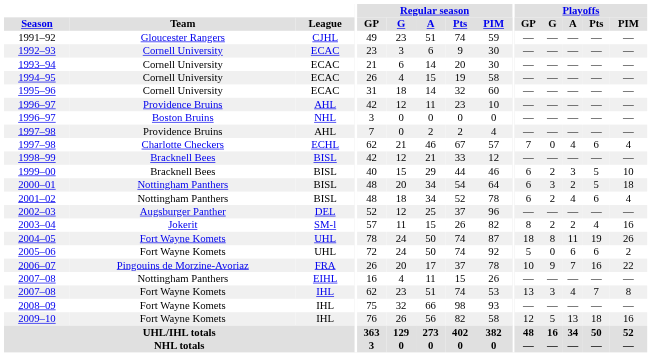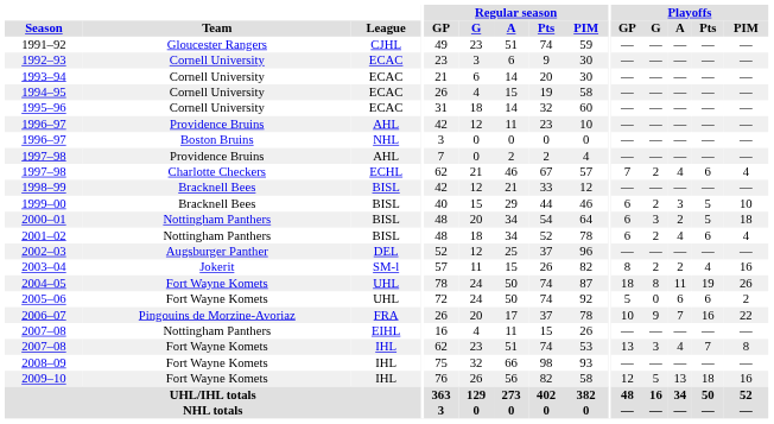 <table border="0" cellpadding="1" cellspacing="0" style="text-align:center; width:60em">
 <tr bgcolor="#e0e0e0">
 <th colspan="3" bgcolor="#ffffff"></th>
 <th rowspan="100" bgcolor="#ffffff"></th>
 <th colspan="5"><a href='#'>Regular season</a></th>
 <th rowspan="100" bgcolor="#ffffff"></th>
 <th colspan="5"><a href='#'>Playoffs</a></th>
 </tr>
 <tr bgcolor="#e0e0e0">
 <th><a href='#'>Season</a></th>
 <th>Team</th>
 <th>League</th>
 <th>GP</th>
 <th><a href='#'>G</a></th>
 <th><a href='#'>A</a></th>
 <th><a href='#'>Pts</a></th>
 <th><a href='#'>PIM</a></th>
 <th>GP</th>
 <th>G</th>
 <th>A</th>
 <th>Pts</th>
 <th>PIM</th>
 </tr>
 <tr>
 <td>1991–92</td>
 <td><a href='#'>Gloucester Rangers</a></td>
 <td><a href='#'>CJHL</a></td>
 <td>49</td>
 <td>23</td>
 <td>51</td>
 <td>74</td>
 <td>59</td>
 <td>—</td>
 <td>—</td>
 <td>—</td>
 <td>—</td>
 <td>—</td>
 </tr>
 <tr bgcolor=#f0f0f0>
 <td><a href='#'>1992–93</a></td>
 <td><a href='#'>Cornell University</a></td>
 <td><a href='#'>ECAC</a></td>
 <td>23</td>
 <td>3</td>
 <td>6</td>
 <td>9</td>
 <td>30</td>
 <td>—</td>
 <td>—</td>
 <td>—</td>
 <td>—</td>
 <td>—</td>
 </tr>
 <tr>
 <td><a href='#'>1993–94</a></td>
 <td>Cornell University</td>
 <td>ECAC</td>
 <td>21</td>
 <td>6</td>
 <td>14</td>
 <td>20</td>
 <td>30</td>
 <td>—</td>
 <td>—</td>
 <td>—</td>
 <td>—</td>
 <td>—</td>
 </tr>
 <tr bgcolor=#f0f0f0>
 <td><a href='#'>1994–95</a></td>
 <td>Cornell University</td>
 <td>ECAC</td>
 <td>26</td>
 <td>4</td>
 <td>15</td>
 <td>19</td>
 <td>58</td>
 <td>—</td>
 <td>—</td>
 <td>—</td>
 <td>—</td>
 <td>—</td>
 </tr>
 <tr>
 <td><a href='#'>1995–96</a></td>
 <td>Cornell University</td>
 <td>ECAC</td>
 <td>31</td>
 <td>18</td>
 <td>14</td>
 <td>32</td>
 <td>60</td>
 <td>—</td>
 <td>—</td>
 <td>—</td>
 <td>—</td>
 <td>—</td>
 </tr>
 <tr bgcolor=#f0f0f0>
 <td><a href='#'>1996–97</a></td>
 <td><a href='#'>Providence Bruins</a></td>
 <td><a href='#'>AHL</a></td>
 <td>42</td>
 <td>12</td>
 <td>11</td>
 <td>23</td>
 <td>10</td>
 <td>—</td>
 <td>—</td>
 <td>—</td>
 <td>—</td>
 <td>—</td>
 </tr>
 <tr>
 <td><a href='#'>1996–97</a></td>
 <td><a href='#'>Boston Bruins</a></td>
 <td><a href='#'>NHL</a></td>
 <td>3</td>
 <td>0</td>
 <td>0</td>
 <td>0</td>
 <td>0</td>
 <td>—</td>
 <td>—</td>
 <td>—</td>
 <td>—</td>
 <td>—</td>
 </tr>
 <tr bgcolor=#f0f0f0>
 <td><a href='#'>1997–98</a></td>
 <td>Providence Bruins</td>
 <td>AHL</td>
 <td>7</td>
 <td>0</td>
 <td>2</td>
 <td>2</td>
 <td>4</td>
 <td>—</td>
 <td>—</td>
 <td>—</td>
 <td>—</td>
 <td>—</td>
 </tr>
 <tr>
 <td><a href='#'>1997–98</a></td>
 <td><a href='#'>Charlotte Checkers</a></td>
 <td><a href='#'>ECHL</a></td>
 <td>62</td>
 <td>21</td>
 <td>46</td>
 <td>67</td>
 <td>57</td>
 <td>7</td>
-<td>0</td>
+<td>2</td>
 <td>4</td>
 <td>6</td>
 <td>4</td>
 </tr>
 <tr bgcolor=#f0f0f0>
 <td><a href='#'>1998–99</a></td>
 <td><a href='#'>Bracknell Bees</a></td>
 <td><a href='#'>BISL</a></td>
 <td>42</td>
 <td>12</td>
 <td>21</td>
 <td>33</td>
 <td>12</td>
 <td>—</td>
 <td>—</td>
 <td>—</td>
 <td>—</td>
 <td>—</td>
 </tr>
 <tr>
 <td><a href='#'>1999–00</a></td>
 <td>Bracknell Bees</td>
 <td>BISL</td>
 <td>40</td>
 <td>15</td>
 <td>29</td>
 <td>44</td>
 <td>46</td>
 <td>6</td>
 <td>2</td>
 <td>3</td>
 <td>5</td>
 <td>10</td>
 </tr>
 <tr bgcolor=#f0f0f0>
 <td><a href='#'>2000–01</a></td>
 <td><a href='#'>Nottingham Panthers</a></td>
 <td>BISL</td>
 <td>48</td>
 <td>20</td>
 <td>34</td>
 <td>54</td>
 <td>64</td>
 <td>6</td>
 <td>3</td>
 <td>2</td>
 <td>5</td>
 <td>18</td>
 </tr>
 <tr>
 <td><a href='#'>2001–02</a></td>
 <td>Nottingham Panthers</td>
 <td>BISL</td>
 <td>48</td>
 <td>18</td>
 <td>34</td>
 <td>52</td>
 <td>78</td>
 <td>6</td>
 <td>2</td>
 <td>4</td>
 <td>6</td>
 <td>4</td>
 </tr>
 <tr bgcolor=#f0f0f0>
 <td><a href='#'>2002–03</a></td>
 <td><a href='#'>Augsburger Panther</a></td>
 <td><a href='#'>DEL</a></td>
 <td>52</td>
 <td>12</td>
 <td>25</td>
 <td>37</td>
 <td>96</td>
 <td>—</td>
 <td>—</td>
 <td>—</td>
 <td>—</td>
 <td>—</td>
 </tr>
 <tr>
 <td><a href='#'>2003–04</a></td>
 <td><a href='#'>Jokerit</a></td>
 <td><a href='#'>SM-l</a></td>
 <td>57</td>
 <td>11</td>
 <td>15</td>
 <td>26</td>
 <td>82</td>
 <td>8</td>
 <td>2</td>
 <td>2</td>
 <td>4</td>
 <td>16</td>
 </tr>
 <tr bgcolor=#f0f0f0>
 <td><a href='#'>2004–05</a></td>
 <td><a href='#'>Fort Wayne Komets</a></td>
 <td><a href='#'>UHL</a></td>
 <td>78</td>
 <td>24</td>
 <td>50</td>
 <td>74</td>
 <td>87</td>
 <td>18</td>
 <td>8</td>
 <td>11</td>
 <td>19</td>
 <td>26</td>
 </tr>
 <tr>
 <td><a href='#'>2005–06</a></td>
 <td>Fort Wayne Komets</td>
 <td>UHL</td>
 <td>72</td>
 <td>24</td>
 <td>50</td>
 <td>74</td>
 <td>92</td>
 <td>5</td>
 <td>0</td>
 <td>6</td>
 <td>6</td>
 <td>2</td>
 </tr>
 <tr bgcolor=#f0f0f0>
 <td><a href='#'>2006–07</a></td>
 <td><a href='#'>Pingouins de Morzine-Avoriaz</a></td>
 <td><a href='#'>FRA</a></td>
 <td>26</td>
 <td>20</td>
 <td>17</td>
 <td>37</td>
 <td>78</td>
 <td>10</td>
 <td>9</td>
 <td>7</td>
 <td>16</td>
 <td>22</td>
 </tr>
 <tr>
 <td><a href='#'>2007–08</a></td>
 <td>Nottingham Panthers</td>
 <td><a href='#'>EIHL</a></td>
 <td>16</td>
 <td>4</td>
 <td>11</td>
 <td>15</td>
 <td>26</td>
 <td>—</td>
 <td>—</td>
 <td>—</td>
 <td>—</td>
 <td>—</td>
 </tr>
 <tr bgcolor=#f0f0f0>
 <td><a href='#'>2007–08</a></td>
 <td>Fort Wayne Komets</td>
 <td><a href='#'>IHL</a></td>
 <td>62</td>
 <td>23</td>
 <td>51</td>
 <td>74</td>
 <td>53</td>
 <td>13</td>
 <td>3</td>
 <td>4</td>
 <td>7</td>
 <td>8</td>
 </tr>
 <tr>
 <td><a href='#'>2008–09</a></td>
 <td>Fort Wayne Komets</td>
 <td>IHL</td>
 <td>75</td>
 <td>32</td>
 <td>66</td>
 <td>98</td>
 <td>93</td>
 <td>—</td>
 <td>—</td>
 <td>—</td>
 <td>—</td>
 <td>—</td>
 </tr>
 <tr bgcolor=#f0f0f0>
 <td><a href='#'>2009–10</a></td>
 <td>Fort Wayne Komets</td>
 <td>IHL</td>
 <td>76</td>
 <td>26</td>
 <td>56</td>
 <td>82</td>
 <td>58</td>
 <td>12</td>
 <td>5</td>
 <td>13</td>
 <td>18</td>
 <td>16</td>
 </tr>
 <tr bgcolor="#e0e0e0">
 <th colspan="3">UHL/IHL totals</th>
 <th>363</th>
 <th>129</th>
 <th>273</th>
 <th>402</th>
 <th>382</th>
 <th>48</th>
 <th>16</th>
 <th>34</th>
 <th>50</th>
 <th>52</th>
 </tr>
 <tr bgcolor="#e0e0e0">
 <th colspan="3">NHL totals</th>
 <th>3</th>
 <th>0</th>
 <th>0</th>
 <th>0</th>
 <th>0</th>
 <th>—</th>
 <th>—</th>
 <th>—</th>
 <th>—</th>
 <th>—</th>
 </tr>
 </table>
